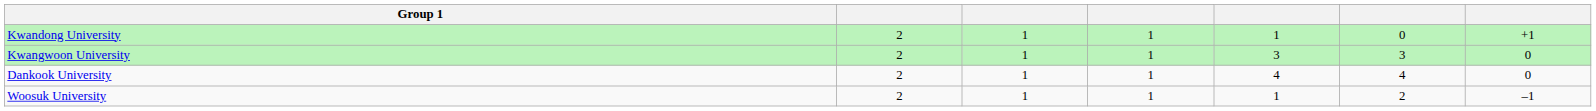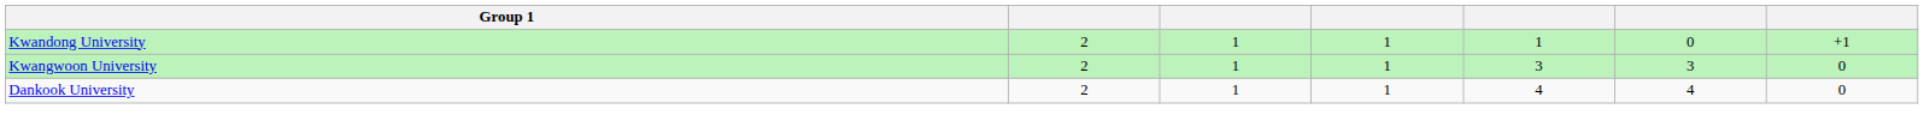 <table class="wikitable" style="text-align:center; width:100%;">
 <tr>
 <th width=240>Group 1</th>
 <th width=30></th>
 <th width=30></th>
 <th width=30></th>
 <th width=30></th>
 <th width=30></th>
 <th width=30></th>
 </tr>
 <tr bgcolor=#BBF3BB>
 <td align=left><a href='#'>Kwandong University</a></td>
 <td>2</td>
 <td>1</td>
 <td>1</td>
 <td>1</td>
 <td>0</td>
 <td>+1</td>
 </tr>
 <tr bgcolor=#BBF3BB>
 <td align=left><a href='#'>Kwangwoon University</a></td>
 <td>2</td>
 <td>1</td>
 <td>1</td>
 <td>3</td>
 <td>3</td>
 <td>0</td>
 </tr>
 <tr>
 <td align=left><a href='#'>Dankook University</a></td>
 <td>2</td>
 <td>1</td>
 <td>1</td>
 <td>4</td>
 <td>4</td>
 <td>0</td>
 </tr>
-<tr>
-<td align=left><a href='#'>Woosuk University</a></td>
-<td>2</td>
-<td>1</td>
-<td>1</td>
-<td>1</td>
-<td>2</td>
-<td>–1</td>
-</tr>
 </table>
